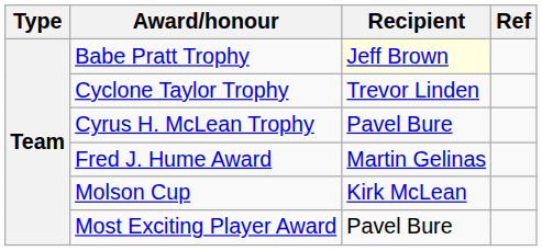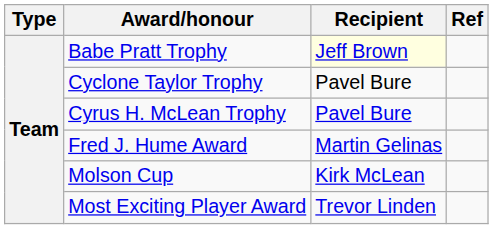 <table class="wikitable">
 <tr>
 <th scope="col">Type</th>
 <th scope="col">Award/honour</th>
 <th scope="col">Recipient</th>
 <th scope="col">Ref</th>
 </tr>
 <tr>
 <th scope="row" rowspan="6">Team</th>
 <td><a href='#'>Babe Pratt Trophy</a></td>
 <td style="background: lightyellow;"><a href='#'>Jeff Brown</a></td>
 <td></td>
 </tr>
 <tr>
 <td><a href='#'>Cyclone Taylor Trophy</a></td>
-<td><a href='#'>Trevor Linden</a></td>
+<td>Pavel Bure</td>
 <td></td>
 </tr>
 <tr>
 <td><a href='#'>Cyrus H. McLean Trophy</a></td>
 <td><a href='#'>Pavel Bure</a></td>
 <td></td>
 </tr>
 <tr>
 <td><a href='#'>Fred J. Hume Award</a></td>
 <td><a href='#'>Martin Gelinas</a></td>
 <td></td>
 </tr>
 <tr>
 <td><a href='#'>Molson Cup</a></td>
 <td><a href='#'>Kirk McLean</a></td>
 <td></td>
 </tr>
 <tr>
 <td><a href='#'>Most Exciting Player Award</a></td>
-<td>Pavel Bure</td>
+<td><a href='#'>Trevor Linden</a></td>
 <td></td>
 </tr>
 </table>
